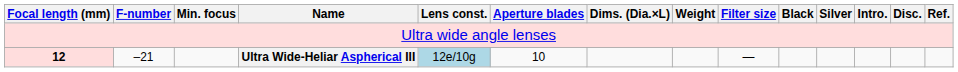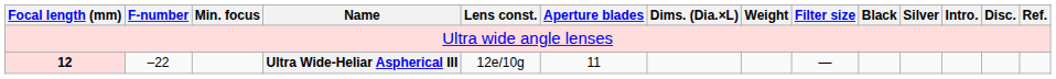 <table class="wikitable sortable" style="font-size:85%;text-align:center;">
 <tr>
 <th><a href='#'>Focal length</a> (mm)</th>
 <th><a href='#'>F-number</a></th>
 <th>Min. focus</th>
 <th>Name</th>
 <th>Lens const.</th>
 <th><a href='#'>Aperture blades</a></th>
 <th>Dims. (Dia.×L)</th>
 <th>Weight</th>
 <th><a href='#'>Filter size</a></th>
 <th>Black</th>
 <th>Silver</th>
 <th>Intro.</th>
 <th>Disc.</th>
 <th class="unsortable">Ref.</th>
 </tr>
 <tr>
 <td colspan=14 style="background:#fdd;font-size:125%;" data-sort-value="zzz-10"><a href='#'>Ultra wide angle lenses</a></td>
 </tr>
 <tr>
 <th style="background:#fdd;">12</th>
-<td>–21</td>
+<td>–22</td>
 <td></td>
 <th>Ultra Wide-Heliar <a href='#'>Aspherical</a> III</th>
-<td style="background: lightblue;">12e/10g</td>
-<td>10</td>
+<td>12e/10g</td>
+<td>11</td>
 <td></td>
 <td></td>
 <td>—</td>
 <td></td>
 <td></td>
 <td></td>
 <td></td>
 <td></td>
 </tr>
 </table>
